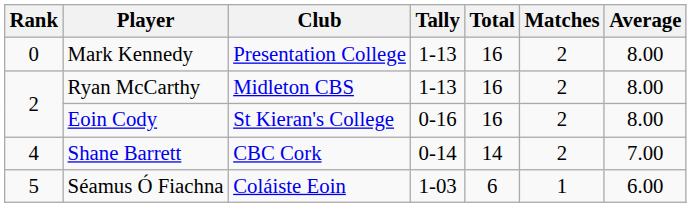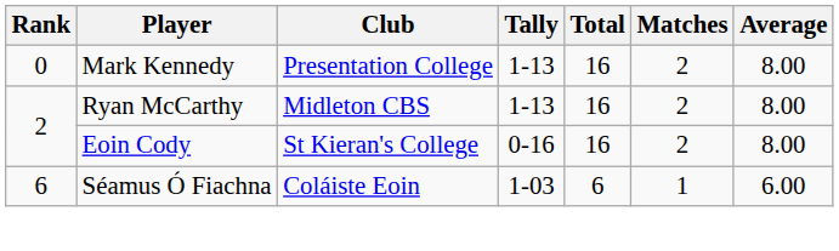 <table class="wikitable">
 <tr>
 <th>Rank</th>
 <th>Player</th>
 <th>Club</th>
 <th>Tally</th>
 <th>Total</th>
 <th>Matches</th>
 <th>Average</th>
 </tr>
 <tr>
 <td rowspan="1" style="text-align:center;">0</td>
 <td>Mark Kennedy</td>
 <td><a href='#'>Presentation College</a></td>
 <td align=center>1-13</td>
 <td align=center>16</td>
 <td align=center>2</td>
 <td align=center>8.00</td>
 </tr>
 <tr>
 <td rowspan="2" style="text-align:center;">2</td>
 <td>Ryan McCarthy</td>
 <td><a href='#'>Midleton CBS</a></td>
 <td align=center>1-13</td>
 <td align=center>16</td>
 <td align=center>2</td>
 <td align=center>8.00</td>
 </tr>
 <tr>
 <td><a href='#'>Eoin Cody</a></td>
 <td><a href='#'>St Kieran's College</a></td>
 <td align=center>0-16</td>
 <td align=center>16</td>
 <td align=center>2</td>
 <td align=center>8.00</td>
 </tr>
 <tr>
-<td rowspan="1" style="text-align:center;">4</td>
-<td><a href='#'>Shane Barrett</a></td>
-<td><a href='#'>CBC Cork</a></td>
-<td align=center>0-14</td>
-<td align=center>14</td>
-<td align=center>2</td>
-<td align=center>7.00</td>
-</tr>
-<tr>
-<td rowspan="1" style="text-align:center;">5</td>
+<td rowspan="1" style="text-align:center;">6</td>
 <td>Séamus Ó Fiachna</td>
 <td><a href='#'>Coláiste Eoin</a></td>
 <td align=center>1-03</td>
 <td align=center>6</td>
 <td align=center>1</td>
 <td align=center>6.00</td>
 </tr>
 </table>
